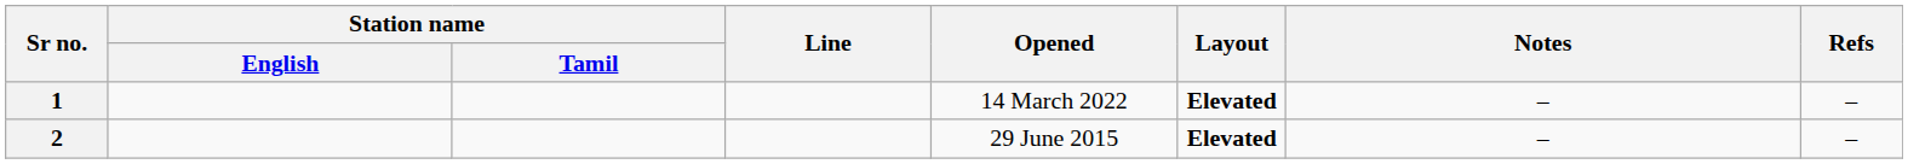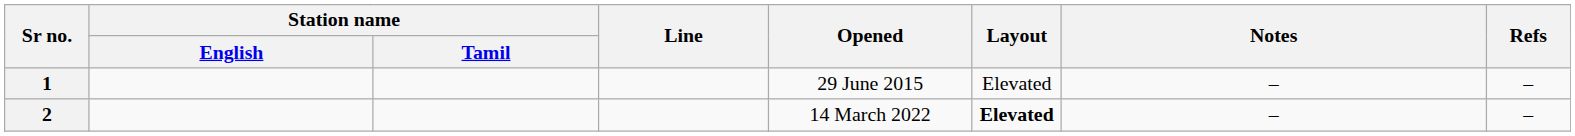 <table class="wikitable sortable" style="text-align: left;" style=font-size:95%; width="100%">
 <tr>
 <th rowspan="2" width="5%">Sr no.</th>
 <th colspan="2" width="30%">Station name</th>
 <th rowspan="2" width="10%">Line</th>
 <th rowspan="2" width="12%">Opened</th>
 <th rowspan="2" width="5%">Layout</th>
 <th rowspan="2" width="25%" class="unsortable">Notes</th>
 <th rowspan="2" width="5%"  class="unsortable">Refs</th>
 </tr>
 <tr>
 <th><a href='#'>English</a></th>
 <th><a href='#'>Tamil</a></th>
 </tr>
 <tr>
 <th>1</th>
 <td align="center"></td>
 <td align="center"></td>
 <td align="center"></td>
-<td align="center">14 March 2022</td>
-<td align="center"><strong>Elevated</strong></td>
+<td align="center">29 June 2015</td>
+<td align="center">Elevated</td>
 <td align="center">–</td>
 <td align="center">–</td>
 </tr>
 <tr>
 <th>2</th>
 <td align="center"></td>
 <td align="center"></td>
 <td align="center"></td>
-<td align="center">29 June 2015</td>
+<td align="center">14 March 2022</td>
 <td align="center"><strong>Elevated</strong></td>
 <td align="center">–</td>
 <td align="center">–</td>
 </tr>
 </table>
